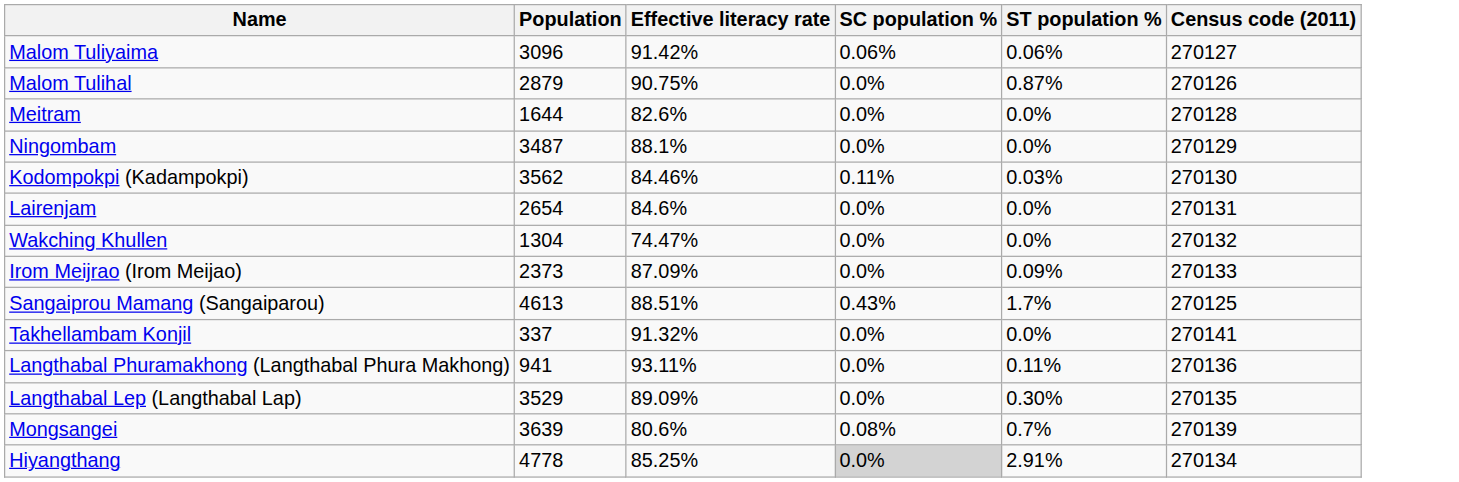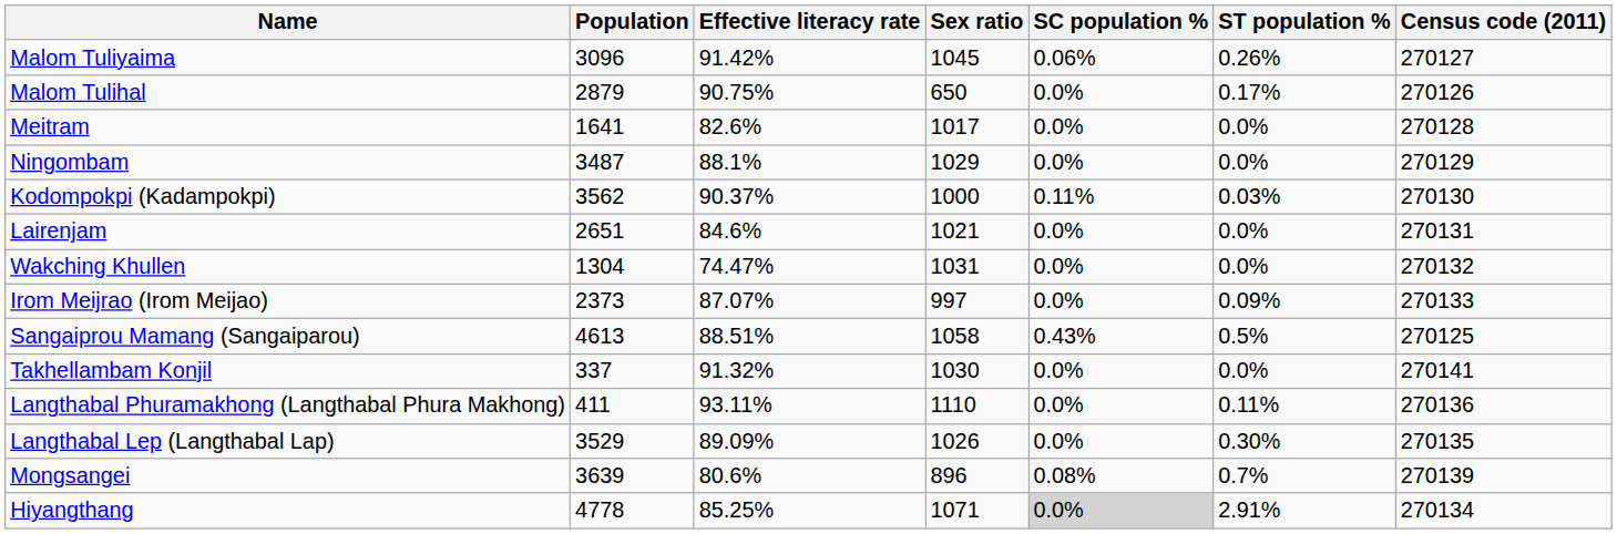 <table class="wikitable sortable">
 <tr>
 <th>Name</th>
 <th>Population</th>
 <th>Effective literacy rate</th>
+<th>Sex ratio</th>
 <th>SC population %</th>
 <th>ST population %</th>
 <th>Census code (2011)</th>
 </tr>
 <tr>
 <td><a href='#'>Malom Tuliyaima</a></td>
 <td>3096</td>
 <td>91.42%</td>
+<td>1045</td>
 <td>0.06%</td>
-<td>0.06%</td>
+<td>0.26%</td>
 <td>270127</td>
 </tr>
 <tr>
 <td><a href='#'>Malom Tulihal</a></td>
 <td>2879</td>
 <td>90.75%</td>
+<td>650</td>
 <td>0.0%</td>
-<td>0.87%</td>
+<td>0.17%</td>
 <td>270126</td>
 </tr>
 <tr>
 <td><a href='#'>Meitram</a></td>
-<td>1644</td>
+<td>1641</td>
 <td>82.6%</td>
+<td>1017</td>
 <td>0.0%</td>
 <td>0.0%</td>
 <td>270128</td>
 </tr>
 <tr>
 <td><a href='#'>Ningombam</a></td>
 <td>3487</td>
 <td>88.1%</td>
+<td>1029</td>
 <td>0.0%</td>
 <td>0.0%</td>
 <td>270129</td>
 </tr>
 <tr>
 <td><a href='#'>Kodompokpi</a> (Kadampokpi)</td>
 <td>3562</td>
-<td>84.46%</td>
+<td>90.37%</td>
+<td>1000</td>
 <td>0.11%</td>
 <td>0.03%</td>
 <td>270130</td>
 </tr>
 <tr>
 <td><a href='#'>Lairenjam</a></td>
-<td>2654</td>
+<td>2651</td>
 <td>84.6%</td>
+<td>1021</td>
 <td>0.0%</td>
 <td>0.0%</td>
 <td>270131</td>
 </tr>
 <tr>
 <td><a href='#'>Wakching Khullen</a></td>
 <td>1304</td>
 <td>74.47%</td>
+<td>1031</td>
 <td>0.0%</td>
 <td>0.0%</td>
 <td>270132</td>
 </tr>
 <tr>
 <td><a href='#'>Irom Meijrao</a> (Irom Meijao)</td>
 <td>2373</td>
-<td>87.09%</td>
+<td>87.07%</td>
+<td>997</td>
 <td>0.0%</td>
 <td>0.09%</td>
 <td>270133</td>
 </tr>
 <tr>
 <td><a href='#'>Sangaiprou Mamang</a> (Sangaiparou)</td>
 <td>4613</td>
 <td>88.51%</td>
+<td>1058</td>
 <td>0.43%</td>
-<td>1.7%</td>
+<td>0.5%</td>
 <td>270125</td>
 </tr>
 <tr>
 <td><a href='#'>Takhellambam Konjil</a></td>
 <td>337</td>
 <td>91.32%</td>
+<td>1030</td>
 <td>0.0%</td>
 <td>0.0%</td>
 <td>270141</td>
 </tr>
 <tr>
 <td><a href='#'>Langthabal Phuramakhong</a> (Langthabal Phura Makhong)</td>
-<td>941</td>
+<td>411</td>
 <td>93.11%</td>
+<td>1110</td>
 <td>0.0%</td>
 <td>0.11%</td>
 <td>270136</td>
 </tr>
 <tr>
 <td><a href='#'>Langthabal Lep</a> (Langthabal Lap)</td>
 <td>3529</td>
 <td>89.09%</td>
+<td>1026</td>
 <td>0.0%</td>
 <td>0.30%</td>
 <td>270135</td>
 </tr>
 <tr>
 <td><a href='#'>Mongsangei</a></td>
 <td>3639</td>
 <td>80.6%</td>
+<td>896</td>
 <td>0.08%</td>
 <td>0.7%</td>
 <td>270139</td>
 </tr>
 <tr>
 <td><a href='#'>Hiyangthang</a></td>
 <td>4778</td>
 <td>85.25%</td>
+<td>1071</td>
 <td style="background: lightgrey;">0.0%</td>
 <td>2.91%</td>
 <td>270134</td>
 </tr>
 </table>
